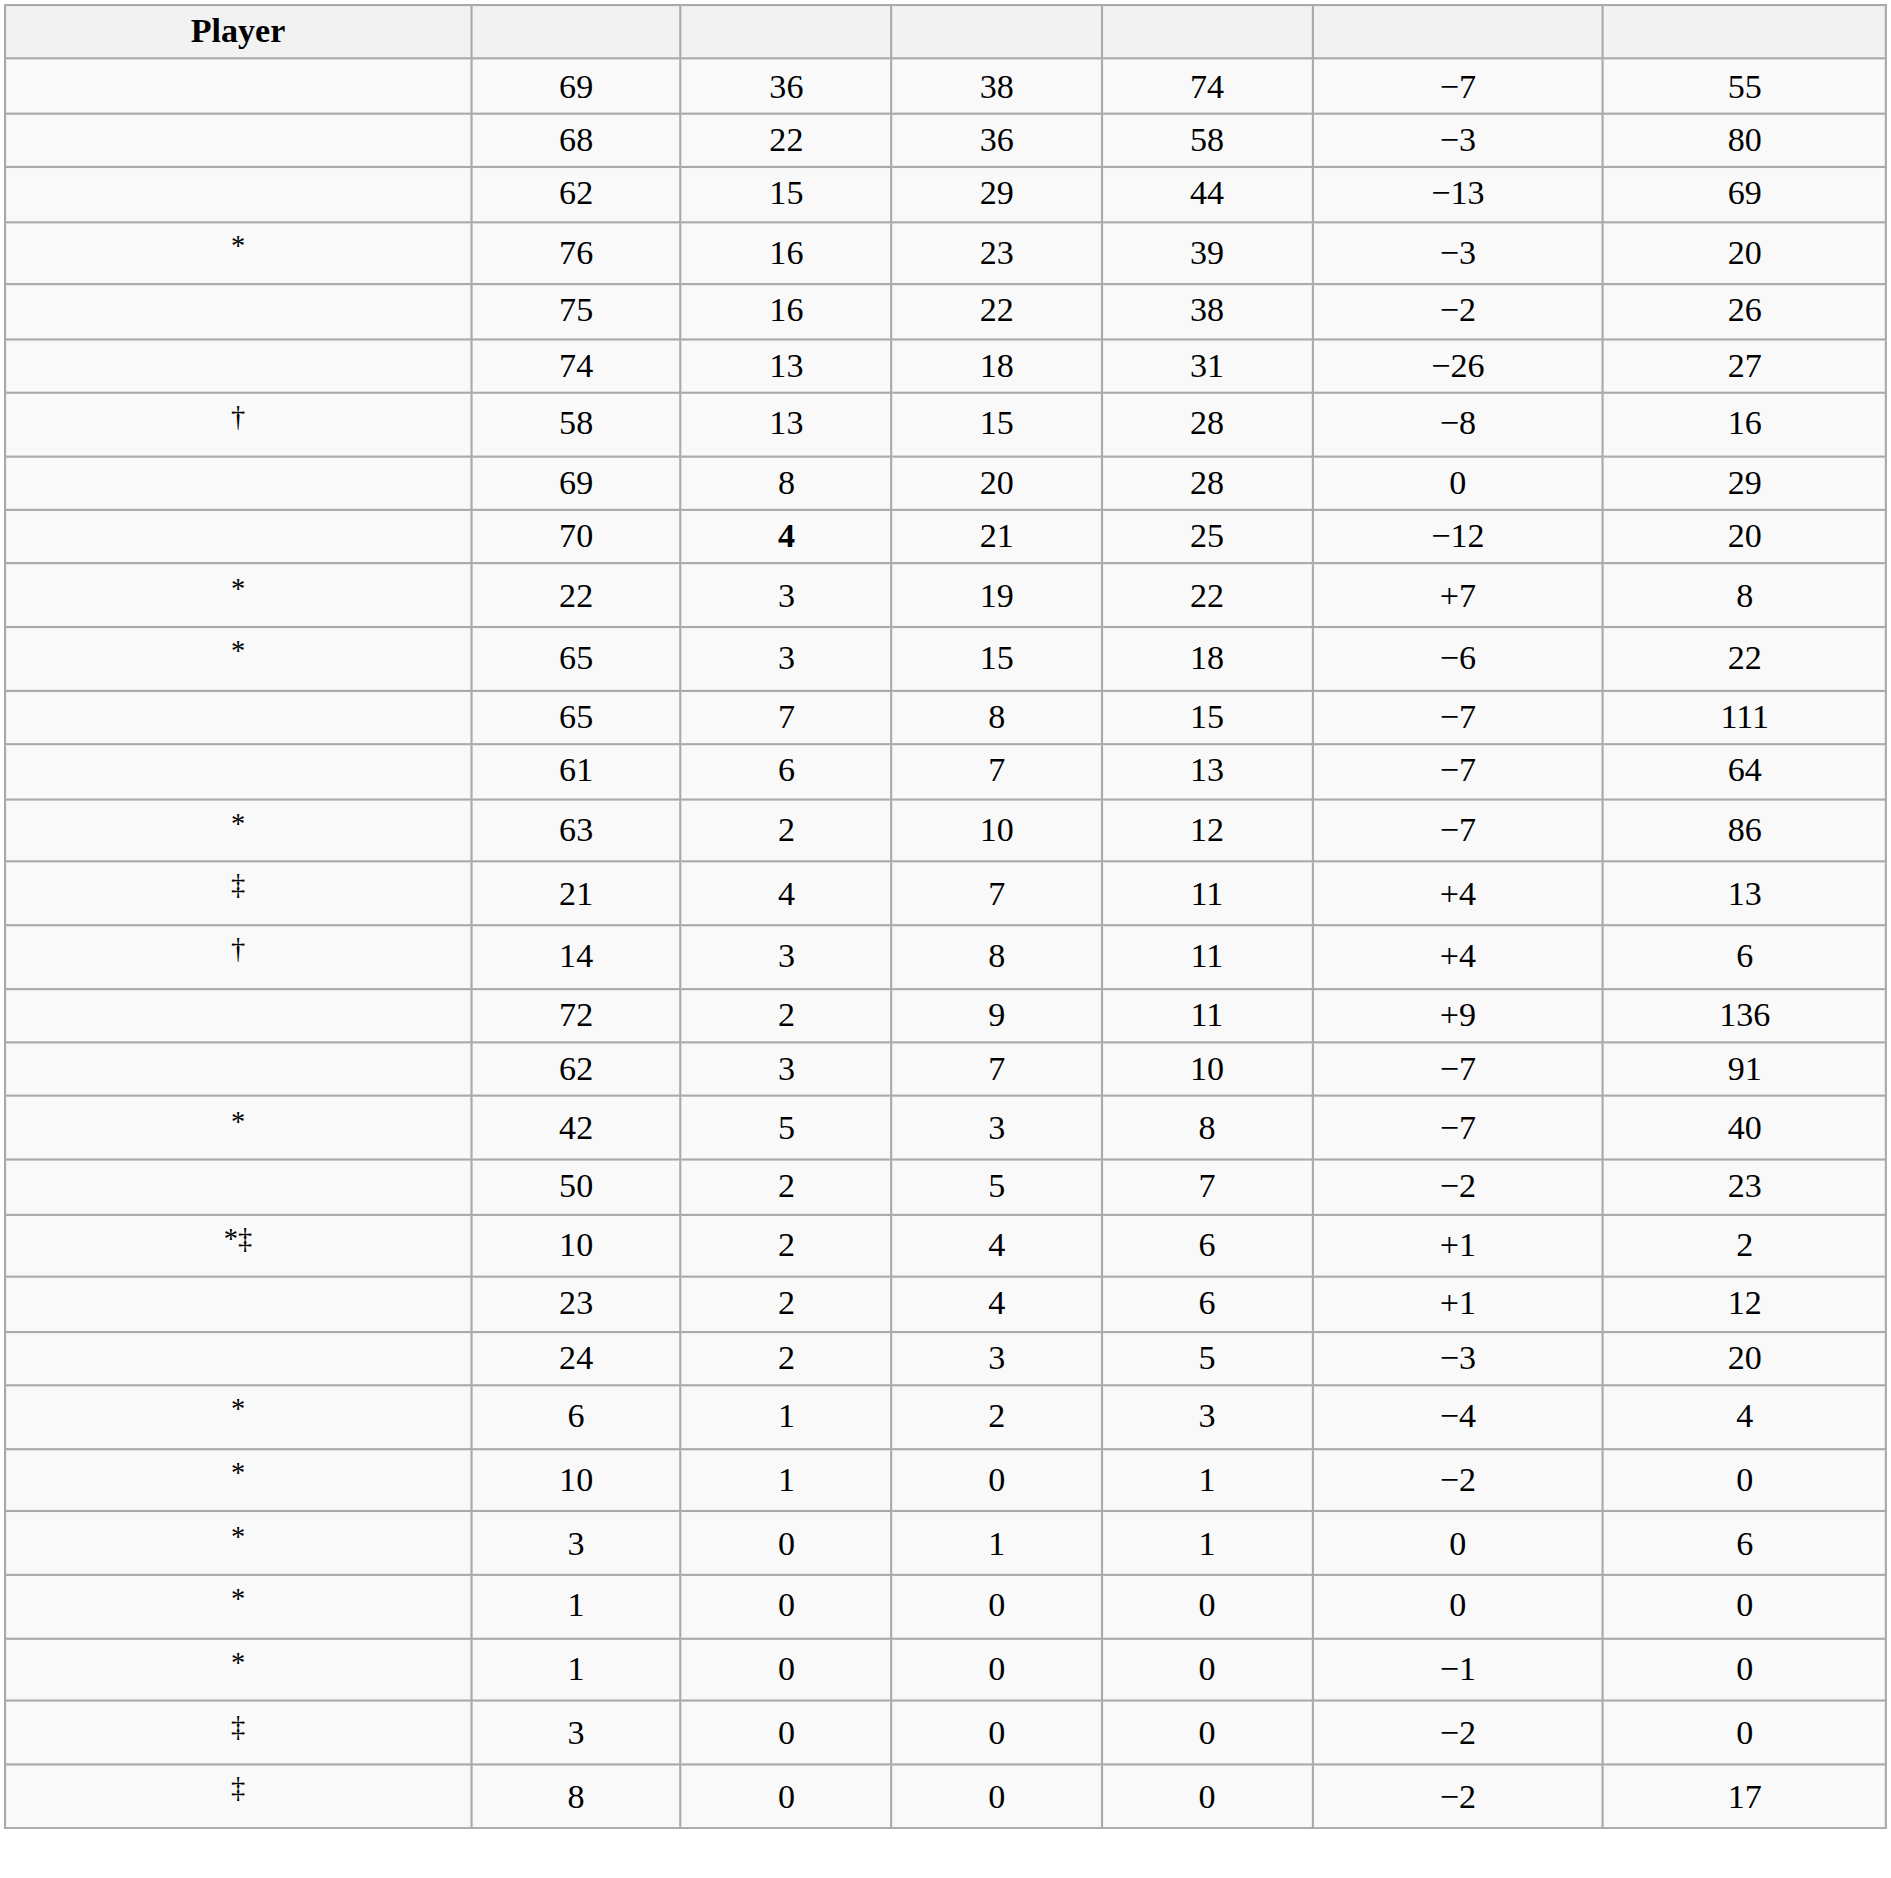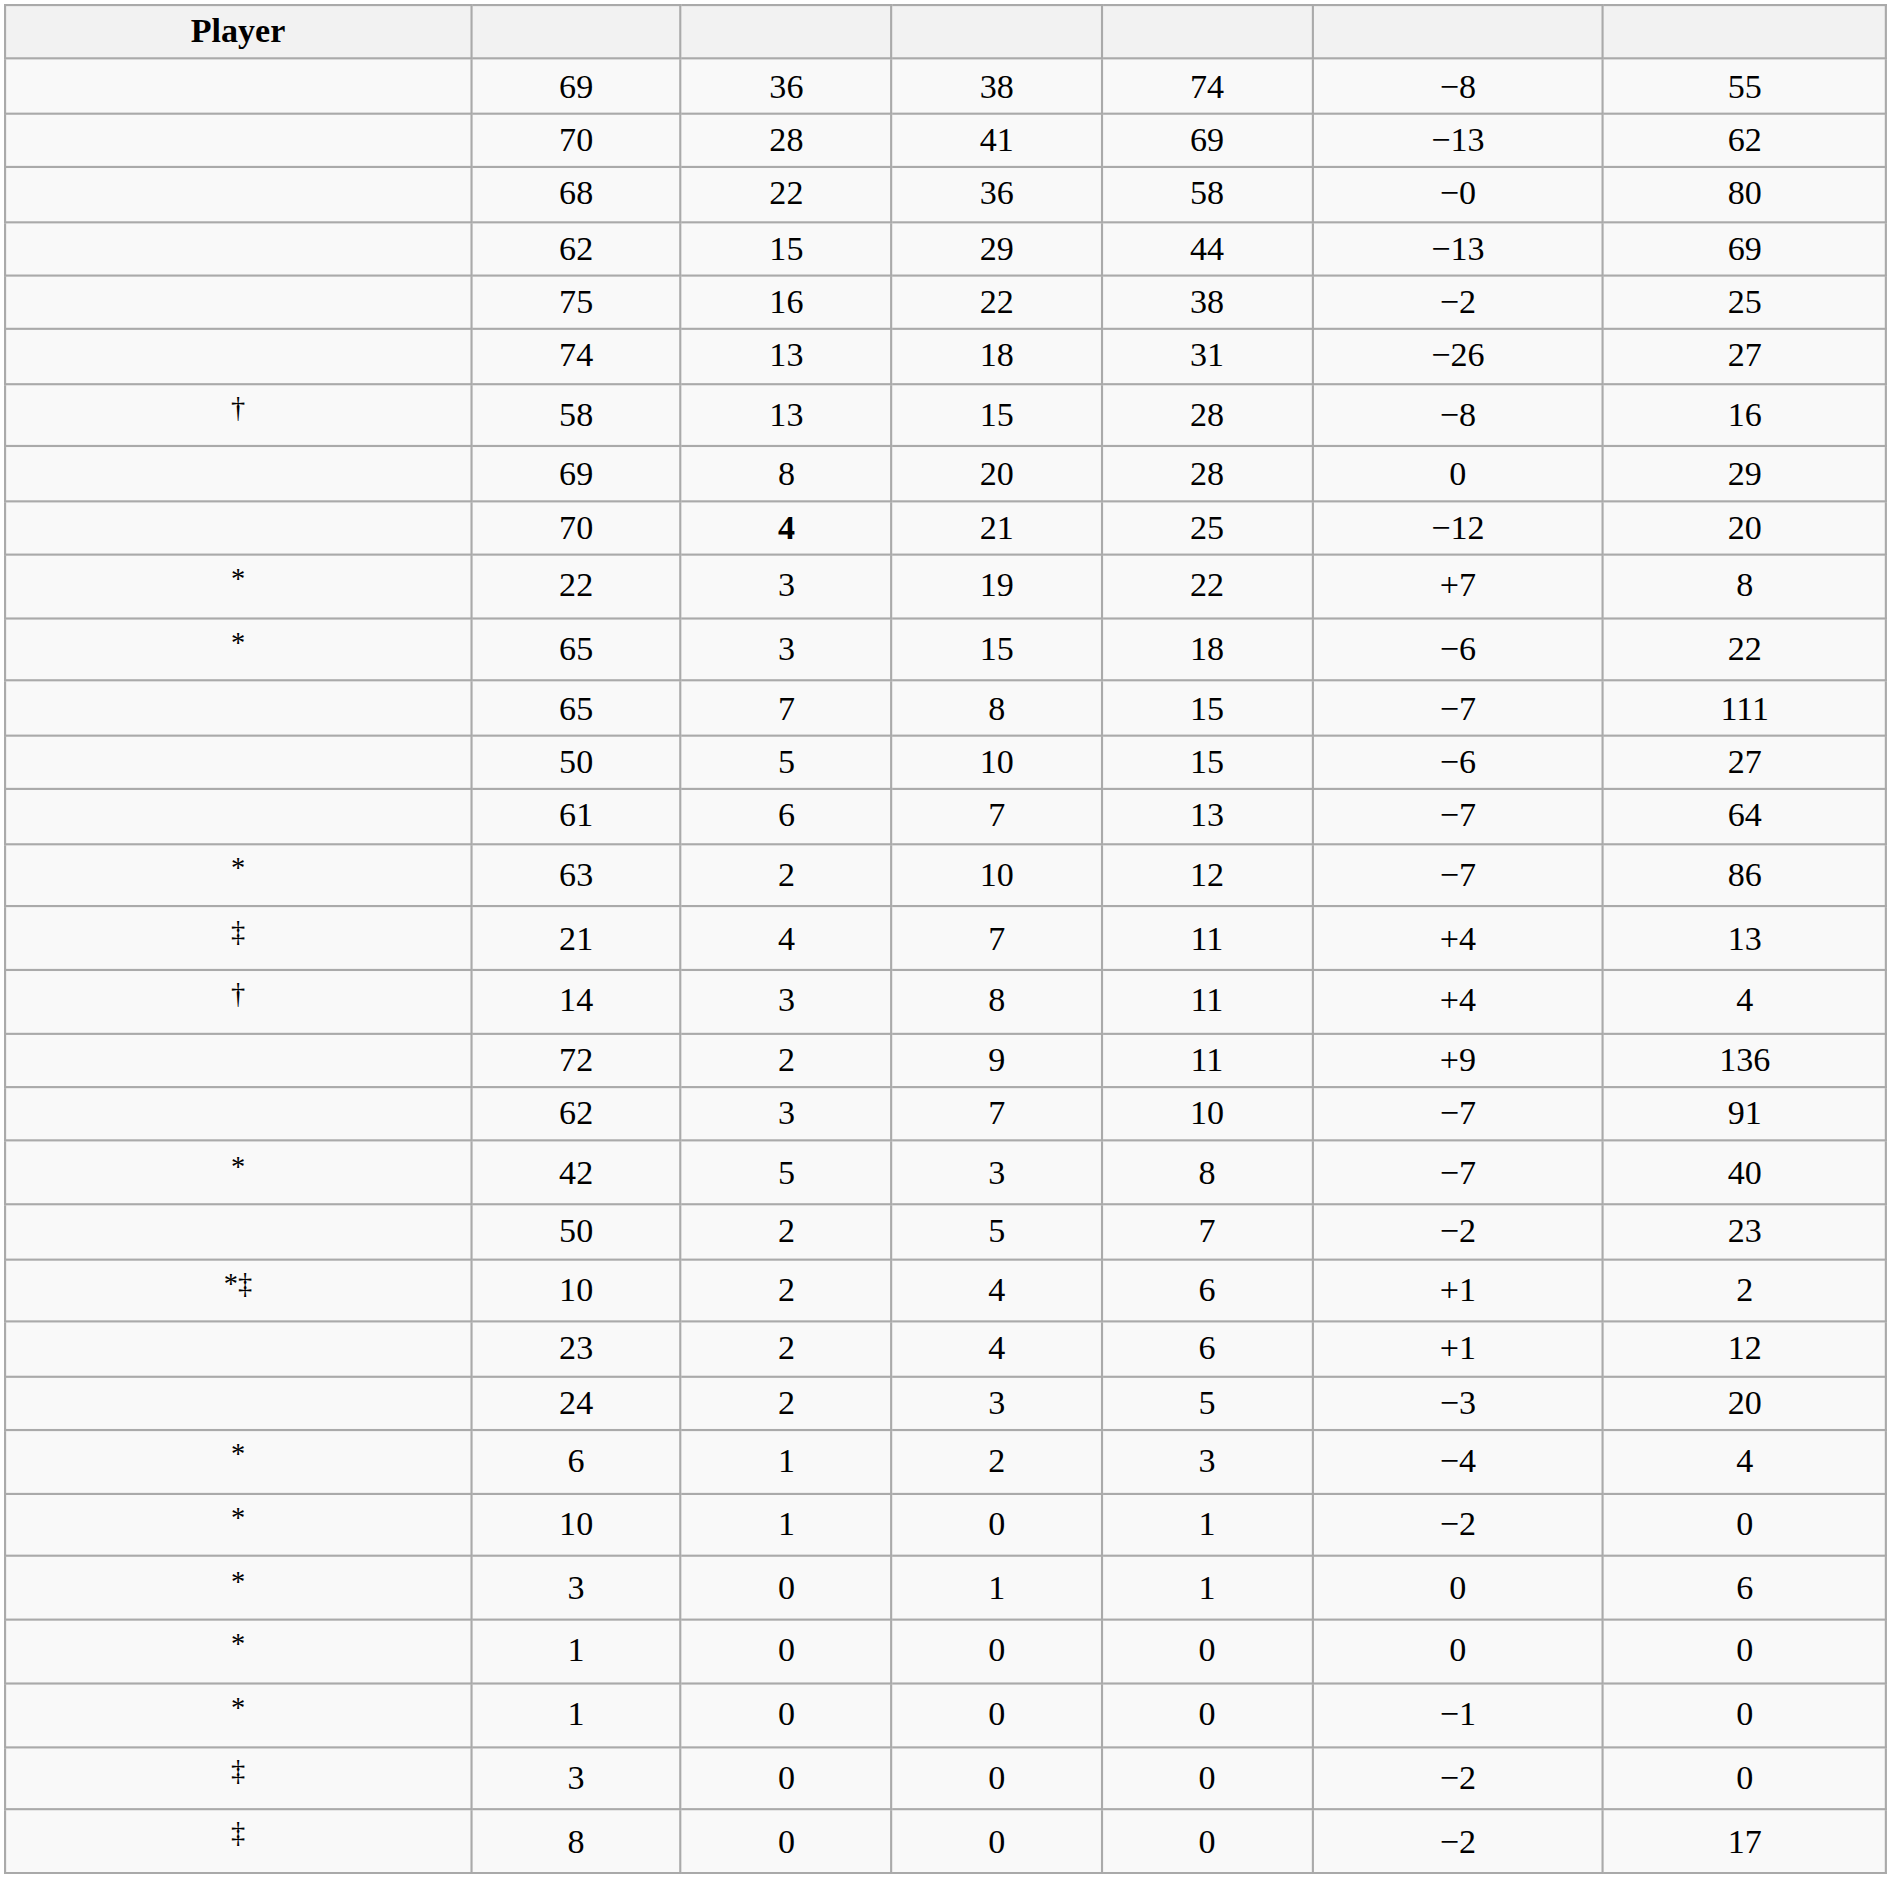 <table class="wikitable sortable" style="width:100%;">
 <tr align=center>
 <th>Player</th>
 <th></th>
 <th></th>
 <th></th>
 <th></th>
 <th data-sort-type="number"></th>
 <th></th>
 </tr>
 <tr align=center>
 <td></td>
 <td>69</td>
 <td>36</td>
 <td>38</td>
 <td>74</td>
-<td>−7</td>
+<td>−8</td>
 <td>55</td>
+</tr>
+<tr align=center>
+<td></td>
+<td>70</td>
+<td>28</td>
+<td>41</td>
+<td>69</td>
+<td>−13</td>
+<td>62</td>
 </tr>
 <tr align=center>
 <td></td>
 <td>68</td>
 <td>22</td>
 <td>36</td>
 <td>58</td>
-<td>−3</td>
+<td>−0</td>
 <td>80</td>
 </tr>
 <tr align=center>
 <td></td>
 <td>62</td>
 <td>15</td>
 <td>29</td>
 <td>44</td>
 <td>−13</td>
 <td>69</td>
 </tr>
 <tr align=center>
-<td><sup>*</sup></td>
-<td>76</td>
-<td>16</td>
-<td>23</td>
-<td>39</td>
-<td>−3</td>
-<td>20</td>
-</tr>
-<tr align=center>
 <td></td>
 <td>75</td>
 <td>16</td>
 <td>22</td>
 <td>38</td>
 <td>−2</td>
-<td>26</td>
+<td>25</td>
 </tr>
 <tr align=center>
 <td></td>
 <td>74</td>
 <td>13</td>
 <td>18</td>
 <td>31</td>
 <td>−26</td>
 <td>27</td>
 </tr>
 <tr align=center>
 <td><sup>†</sup></td>
 <td>58</td>
 <td>13</td>
 <td>15</td>
 <td>28</td>
 <td>−8</td>
 <td>16</td>
 </tr>
 <tr align=center>
 <td></td>
 <td>69</td>
 <td>8</td>
 <td>20</td>
 <td>28</td>
 <td>0</td>
 <td>29</td>
 </tr>
 <tr align=center>
 <td></td>
 <td>70</td>
 <td><strong>4</strong></td>
 <td>21</td>
 <td>25</td>
 <td>−12</td>
 <td>20</td>
 </tr>
 <tr align=center>
 <td><sup>*</sup></td>
 <td>22</td>
 <td>3</td>
 <td>19</td>
 <td>22</td>
 <td>+7</td>
 <td>8</td>
 </tr>
 <tr align=center>
 <td><sup>*</sup></td>
 <td>65</td>
 <td>3</td>
 <td>15</td>
 <td>18</td>
 <td>−6</td>
 <td>22</td>
 </tr>
 <tr align=center>
 <td></td>
 <td>65</td>
 <td>7</td>
 <td>8</td>
 <td>15</td>
 <td>−7</td>
 <td>111</td>
 </tr>
 <tr align=center>
 <td></td>
+<td>50</td>
+<td>5</td>
+<td>10</td>
+<td>15</td>
+<td>−6</td>
+<td>27</td>
+</tr>
+<tr align=center>
+<td></td>
 <td>61</td>
 <td>6</td>
 <td>7</td>
 <td>13</td>
 <td>−7</td>
 <td>64</td>
 </tr>
 <tr align=center>
 <td><sup>*</sup></td>
 <td>63</td>
 <td>2</td>
 <td>10</td>
 <td>12</td>
 <td>−7</td>
 <td>86</td>
 </tr>
 <tr align=center>
 <td><sup>‡</sup></td>
 <td>21</td>
 <td>4</td>
 <td>7</td>
 <td>11</td>
 <td>+4</td>
 <td>13</td>
 </tr>
 <tr align=center>
 <td><sup>†</sup></td>
 <td>14</td>
 <td>3</td>
 <td>8</td>
 <td>11</td>
 <td>+4</td>
-<td>6</td>
+<td>4</td>
 </tr>
 <tr align=center>
 <td></td>
 <td>72</td>
 <td>2</td>
 <td>9</td>
 <td>11</td>
 <td>+9</td>
 <td>136</td>
 </tr>
 <tr align=center>
 <td></td>
 <td>62</td>
 <td>3</td>
 <td>7</td>
 <td>10</td>
 <td>−7</td>
 <td>91</td>
 </tr>
 <tr align=center>
 <td><sup>*</sup></td>
 <td>42</td>
 <td>5</td>
 <td>3</td>
 <td>8</td>
 <td>−7</td>
 <td>40</td>
 </tr>
 <tr align=center>
 <td></td>
 <td>50</td>
 <td>2</td>
 <td>5</td>
 <td>7</td>
 <td>−2</td>
 <td>23</td>
 </tr>
 <tr align=center>
 <td><sup>*‡</sup></td>
 <td>10</td>
 <td>2</td>
 <td>4</td>
 <td>6</td>
 <td>+1</td>
 <td>2</td>
 </tr>
 <tr align=center>
 <td></td>
 <td>23</td>
 <td>2</td>
 <td>4</td>
 <td>6</td>
 <td>+1</td>
 <td>12</td>
 </tr>
 <tr align=center>
 <td></td>
 <td>24</td>
 <td>2</td>
 <td>3</td>
 <td>5</td>
 <td>−3</td>
 <td>20</td>
 </tr>
 <tr align=center>
 <td><sup>*</sup></td>
 <td>6</td>
 <td>1</td>
 <td>2</td>
 <td>3</td>
 <td>−4</td>
 <td>4</td>
 </tr>
 <tr align=center>
 <td><sup>*</sup></td>
 <td>10</td>
 <td>1</td>
 <td>0</td>
 <td>1</td>
 <td>−2</td>
 <td>0</td>
 </tr>
 <tr align=center>
 <td><sup>*</sup></td>
 <td>3</td>
 <td>0</td>
 <td>1</td>
 <td>1</td>
 <td>0</td>
 <td>6</td>
 </tr>
 <tr align=center>
 <td><sup>*</sup></td>
 <td>1</td>
 <td>0</td>
 <td>0</td>
 <td>0</td>
 <td>0</td>
 <td>0</td>
 </tr>
 <tr align=center>
 <td><sup>*</sup></td>
 <td>1</td>
 <td>0</td>
 <td>0</td>
 <td>0</td>
 <td>−1</td>
 <td>0</td>
 </tr>
 <tr align=center>
 <td><sup>‡</sup></td>
 <td>3</td>
 <td>0</td>
 <td>0</td>
 <td>0</td>
 <td>−2</td>
 <td>0</td>
 </tr>
 <tr align=center>
 <td><sup>‡</sup></td>
 <td>8</td>
 <td>0</td>
 <td>0</td>
 <td>0</td>
 <td>−2</td>
 <td>17</td>
 </tr>
 <tr align=center>
 </tr>
 </table>
